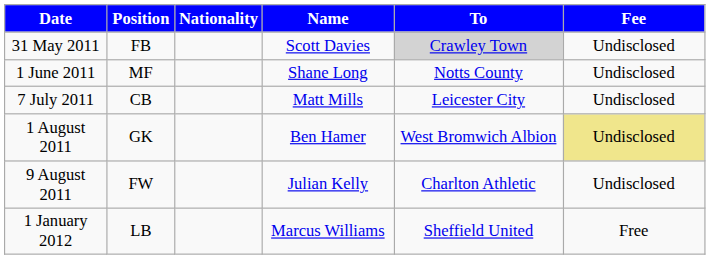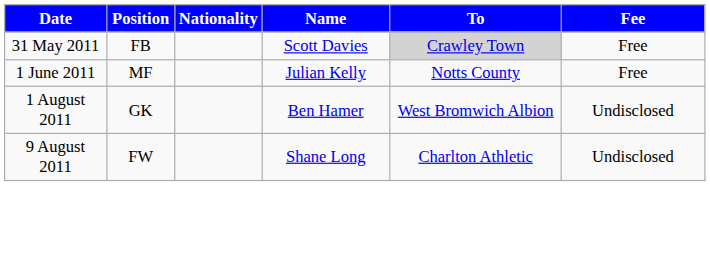 <table class="wikitable"  style="text-align:center; font-size:90%; ">
 <tr>
 <th style="background:#00f; color:white; width:110px;">Date</th>
 <th style="background:#00f; color:white; width:55px;">Position</th>
 <th style="background:#00f; color:white; width:55px;">Nationality</th>
 <th style="background:#00f; color:white; width:150px;">Name</th>
 <th style="background:#00f; color:white; width:200px;">To</th>
 <th style="background:#00f; color:white; width:150px;">Fee</th>
 </tr>
 <tr>
 <td>31 May 2011</td>
 <td>FB</td>
 <td></td>
 <td><a href='#'>Scott Davies</a></td>
 <td style="background: lightgrey;"><a href='#'>Crawley Town</a></td>
-<td>Undisclosed</td>
+<td>Free</td>
 </tr>
 <tr>
 <td>1 June 2011</td>
 <td>MF</td>
 <td></td>
-<td><a href='#'>Shane Long</a></td>
+<td><a href='#'>Julian Kelly</a></td>
 <td><a href='#'>Notts County</a></td>
-<td>Undisclosed</td>
-</tr>
-<tr>
-<td>7 July 2011</td>
-<td>CB</td>
-<td></td>
-<td><a href='#'>Matt Mills</a></td>
-<td><a href='#'>Leicester City</a></td>
-<td>Undisclosed</td>
+<td>Free</td>
 </tr>
 <tr>
 <td>1 August 2011</td>
 <td>GK</td>
 <td></td>
 <td><a href='#'>Ben Hamer</a></td>
 <td><a href='#'>West Bromwich Albion</a></td>
-<td style="background: khaki;">Undisclosed</td>
+<td>Undisclosed</td>
 </tr>
 <tr>
 <td>9 August 2011</td>
 <td>FW</td>
 <td></td>
-<td><a href='#'>Julian Kelly</a></td>
+<td><a href='#'>Shane Long</a></td>
 <td><a href='#'>Charlton Athletic</a></td>
 <td>Undisclosed</td>
 </tr>
-<tr>
-<td>1 January 2012</td>
-<td>LB</td>
-<td></td>
-<td><a href='#'>Marcus Williams</a></td>
-<td><a href='#'>Sheffield United</a></td>
-<td>Free</td>
-</tr>
 </table>
